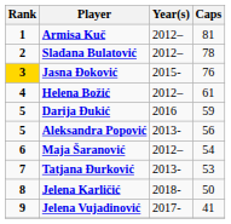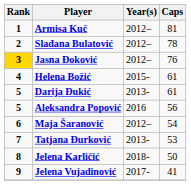 <table class="wikitable sortable">
 <tr>
 <th width=>Rank</th>
 <th width=>Player</th>
 <th width=>Year(s)</th>
 <th width=>Caps</th>
 </tr>
 <tr>
 <td align=center><strong>1</strong></td>
 <td><strong><a href='#'>Armisa Kuč</a></strong></td>
 <td>2012–</td>
 <td align=center>81</td>
 </tr>
 <tr>
 <td align=center><strong>2</strong></td>
 <td><strong><a href='#'>Slađana Bulatović</a></strong></td>
 <td>2012–</td>
 <td align=center>78</td>
 </tr>
 <tr>
 <td align=center style="background: gold;"><strong>3</strong></td>
 <td><strong><a href='#'>Jasna Đoković</a></strong></td>
-<td>2015-</td>
+<td>2012–</td>
 <td align=center>76</td>
 </tr>
 <tr>
 <td align=center><strong>4</strong></td>
 <td><strong><a href='#'>Helena Božić</a></strong></td>
-<td>2012–</td>
+<td>2015-</td>
 <td align=center>61</td>
 </tr>
 <tr>
 <td align=center><strong>5</strong></td>
 <td><strong><a href='#'>Darija Đukić</a></strong></td>
-<td>2016</td>
-<td align=center>59</td>
+<td>2013-</td>
+<td align=center>61</td>
 </tr>
 <tr>
 <td align=center><strong>5</strong></td>
 <td><strong><a href='#'>Aleksandra Popović</a></strong></td>
-<td>2013-</td>
+<td>2016</td>
 <td align=center>56</td>
 </tr>
 <tr>
 <td align=center><strong>6</strong></td>
 <td><strong><a href='#'>Maja Šaranović</a></strong></td>
 <td>2012–</td>
 <td align=center>54</td>
 </tr>
 <tr>
 <td align=center><strong>7</strong></td>
 <td><strong><a href='#'>Tatjana Đurković</a></strong></td>
 <td>2013-</td>
 <td align=center>53</td>
 </tr>
 <tr>
 <td align=center><strong>8</strong></td>
 <td><strong><a href='#'>Jelena Karličić</a></strong></td>
 <td>2018-</td>
 <td align=center>50</td>
 </tr>
 <tr>
 <td align=center><strong>9</strong></td>
 <td><strong><a href='#'>Jelena Vujadinović</a></strong></td>
 <td>2017-</td>
 <td align=center>41</td>
 </tr>
 <tr>
 </tr>
 </table>
